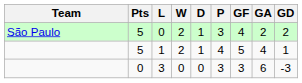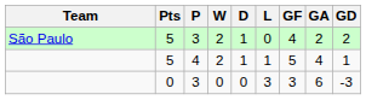 <table class="wikitable" style="text-align: center;">
 <tr>
 <th width="165">Team</th>
 <th width="20">Pts</th>
-<th width="20">L</th>
+<th width="20">P</th>
 <th width="20">W</th>
 <th width="20">D</th>
-<th width="20">P</th>
+<th width="20">L</th>
 <th width="20">GF</th>
 <th width="20">GA</th>
 <th width="20">GD</th>
 </tr>
 <tr bgcolor=ccffcc>
 <td style="text-align:left;"> <a href='#'>São Paulo</a></td>
 <td>5</td>
-<td>0</td>
+<td>3</td>
 <td>2</td>
 <td>1</td>
-<td>3</td>
+<td>0</td>
 <td>4</td>
 <td>2</td>
 <td>2</td>
 </tr>
 <tr>
 <td></td>
 <td>5</td>
-<td>1</td>
+<td>4</td>
 <td>2</td>
 <td>1</td>
-<td>4</td>
+<td>1</td>
 <td>5</td>
 <td>4</td>
 <td>1</td>
 </tr>
 <tr>
 <td></td>
 <td>0</td>
 <td>3</td>
 <td>0</td>
 <td>0</td>
 <td>3</td>
 <td>3</td>
 <td>6</td>
 <td>-3</td>
 </tr>
 </table>
